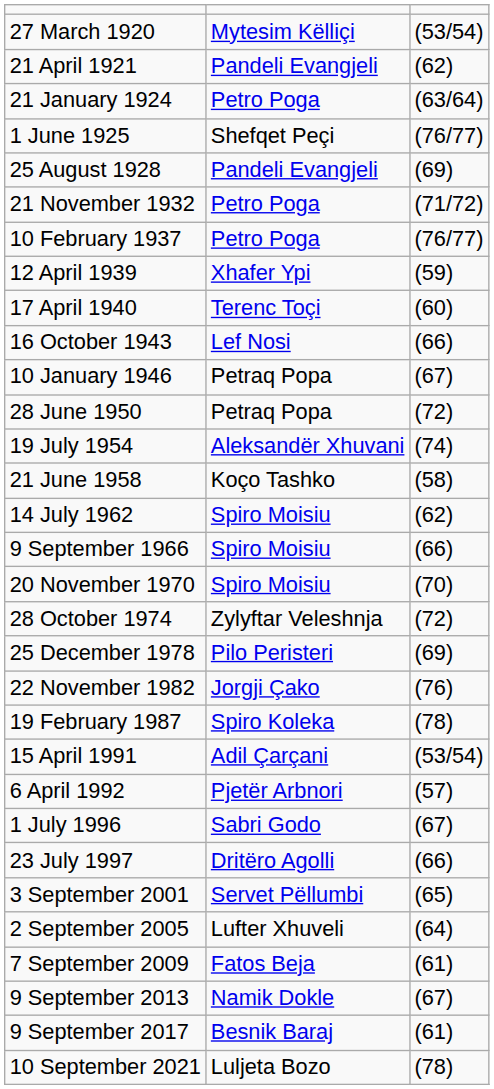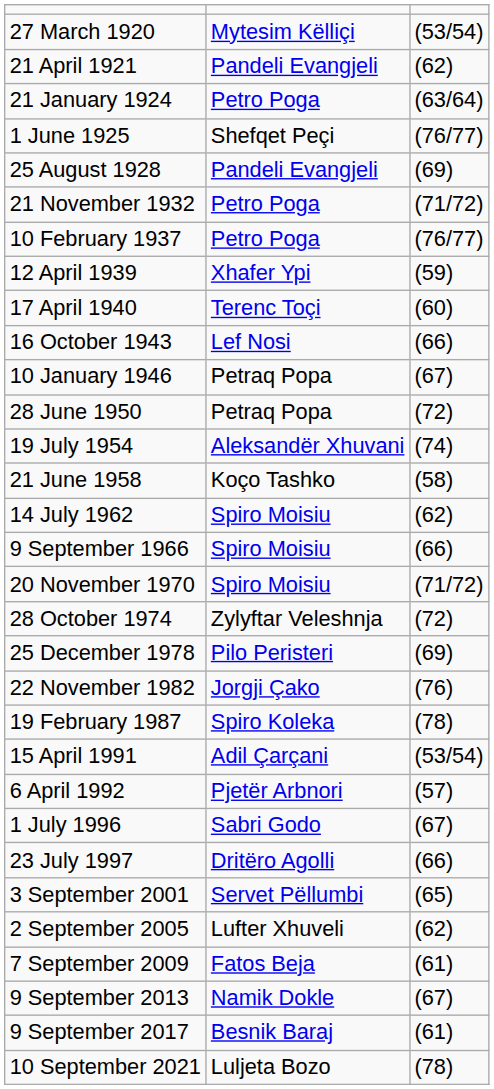 <table class="wikitable">
 <tr>
 <td><strong></strong></td>
 <td><strong></strong></td>
 <td><strong></strong></td>
 </tr>
 <tr>
 <td>27 March 1920</td>
 <td><a href='#'>Mytesim Këlliçi</a></td>
 <td>(53/54)</td>
 </tr>
 <tr>
 <td>21 April 1921</td>
 <td><a href='#'>Pandeli Evangjeli</a></td>
 <td>(62)</td>
 </tr>
 <tr>
 <td>21 January 1924</td>
 <td><a href='#'>Petro Poga</a></td>
 <td>(63/64)</td>
 </tr>
 <tr>
 <td>1 June 1925</td>
 <td>Shefqet Peçi</td>
 <td>(76/77)</td>
 </tr>
 <tr>
 <td>25 August 1928</td>
 <td><a href='#'>Pandeli Evangjeli</a></td>
 <td>(69)</td>
 </tr>
 <tr>
 <td>21 November 1932</td>
 <td><a href='#'>Petro Poga</a></td>
 <td>(71/72)</td>
 </tr>
 <tr>
 <td>10 February 1937</td>
 <td><a href='#'>Petro Poga</a></td>
 <td>(76/77)</td>
 </tr>
 <tr>
 <td>12 April 1939</td>
 <td><a href='#'>Xhafer Ypi</a></td>
 <td>(59)</td>
 </tr>
 <tr>
 <td>17 April 1940</td>
 <td><a href='#'>Terenc Toçi</a></td>
 <td>(60)</td>
 </tr>
 <tr>
 <td>16 October 1943</td>
 <td><a href='#'>Lef Nosi</a></td>
 <td>(66)</td>
 </tr>
 <tr>
 <td>10 January 1946</td>
 <td>Petraq Popa</td>
 <td>(67)</td>
 </tr>
 <tr>
 <td>28 June 1950</td>
 <td>Petraq Popa</td>
 <td>(72)</td>
 </tr>
 <tr>
 <td>19 July 1954</td>
 <td><a href='#'>Aleksandër Xhuvani</a></td>
 <td>(74)</td>
 </tr>
 <tr>
 <td>21 June 1958</td>
 <td>Koço Tashko</td>
 <td>(58)</td>
 </tr>
 <tr>
 <td>14 July 1962</td>
 <td><a href='#'>Spiro Moisiu</a></td>
 <td>(62)</td>
 </tr>
 <tr>
 <td>9 September 1966</td>
 <td><a href='#'>Spiro Moisiu</a></td>
 <td>(66)</td>
 </tr>
 <tr>
 <td>20 November 1970</td>
 <td><a href='#'>Spiro Moisiu</a></td>
-<td>(70)</td>
+<td>(71/72)</td>
 </tr>
 <tr>
 <td>28 October 1974</td>
 <td>Zylyftar Veleshnja</td>
 <td>(72)</td>
 </tr>
 <tr>
 <td>25 December 1978</td>
 <td><a href='#'>Pilo Peristeri</a></td>
 <td>(69)</td>
 </tr>
 <tr>
 <td>22 November 1982</td>
 <td><a href='#'>Jorgji Çako</a></td>
 <td>(76)</td>
 </tr>
 <tr>
 <td>19 February 1987</td>
 <td><a href='#'>Spiro Koleka</a></td>
 <td>(78)</td>
 </tr>
 <tr>
 <td>15 April 1991</td>
 <td><a href='#'>Adil Çarçani</a></td>
 <td>(53/54)</td>
 </tr>
 <tr>
 <td>6 April 1992</td>
 <td><a href='#'>Pjetër Arbnori</a></td>
 <td>(57)</td>
 </tr>
 <tr>
 <td>1 July 1996</td>
 <td><a href='#'>Sabri Godo</a></td>
 <td>(67)</td>
 </tr>
 <tr>
 <td>23 July 1997</td>
 <td><a href='#'>Dritëro Agolli</a></td>
 <td>(66)</td>
 </tr>
 <tr>
 <td>3 September 2001</td>
 <td><a href='#'>Servet Pëllumbi</a></td>
 <td>(65)</td>
 </tr>
 <tr>
 <td>2 September 2005</td>
 <td>Lufter Xhuveli</td>
-<td>(64)</td>
+<td>(62)</td>
 </tr>
 <tr>
 <td>7 September 2009</td>
 <td><a href='#'>Fatos Beja</a></td>
 <td>(61)</td>
 </tr>
 <tr>
 <td>9 September 2013</td>
 <td><a href='#'>Namik Dokle</a></td>
 <td>(67)</td>
 </tr>
 <tr>
 <td>9 September 2017</td>
 <td><a href='#'>Besnik Baraj</a></td>
 <td>(61)</td>
 </tr>
 <tr>
 <td>10 September 2021</td>
 <td>Luljeta Bozo</td>
 <td>(78)</td>
 </tr>
 <tr>
 </tr>
 </table>
